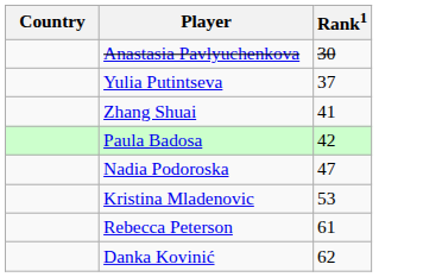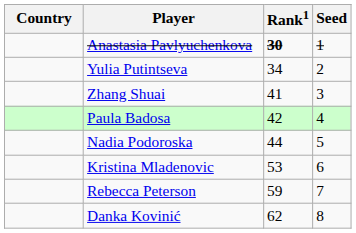 <table class=wikitable>
 <tr>
 <th width="75">Country</th>
 <th width="180">Player</th>
 <th>Rank<sup>1</sup></th>
+<th>Seed</th>
 </tr>
 <tr>
 <td><s></s></td>
 <td><s><a href='#'>Anastasia Pavlyuchenkova</a></s></td>
-<td><s>30</s></td>
+<td><strong><s>30</s></strong></td>
+<td><s>1</s></td>
 </tr>
 <tr>
 <td></td>
 <td><a href='#'>Yulia Putintseva</a></td>
-<td>37</td>
+<td>34</td>
+<td>2</td>
 </tr>
 <tr>
 <td></td>
 <td><a href='#'>Zhang Shuai</a></td>
 <td>41</td>
+<td>3</td>
 </tr>
 <tr bgcolor=#cfc>
 <td></td>
 <td><a href='#'>Paula Badosa</a></td>
 <td>42</td>
+<td>4</td>
 </tr>
 <tr>
 <td></td>
 <td><a href='#'>Nadia Podoroska</a></td>
-<td>47</td>
+<td>44</td>
+<td>5</td>
 </tr>
 <tr>
 <td></td>
 <td><a href='#'>Kristina Mladenovic</a></td>
 <td>53</td>
+<td>6</td>
 </tr>
 <tr>
 <td></td>
 <td><a href='#'>Rebecca Peterson</a></td>
-<td>61</td>
+<td>59</td>
+<td>7</td>
 </tr>
 <tr>
 <td></td>
 <td><a href='#'>Danka Kovinić</a></td>
 <td>62</td>
+<td>8</td>
 </tr>
 </table>
